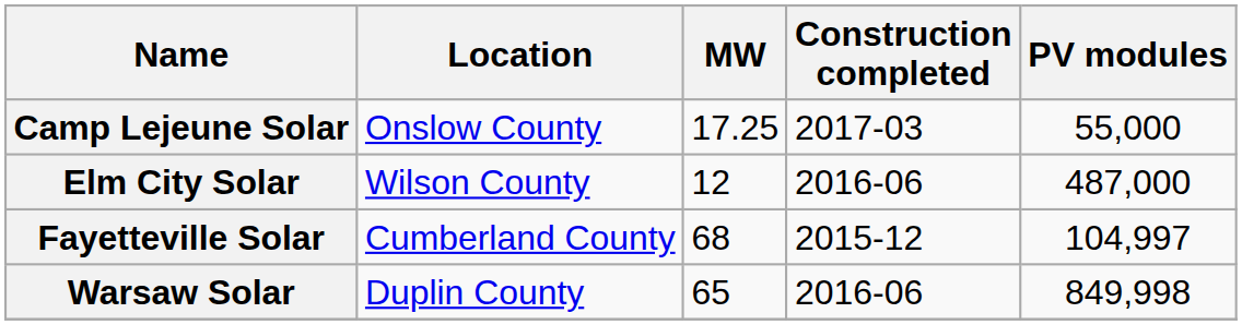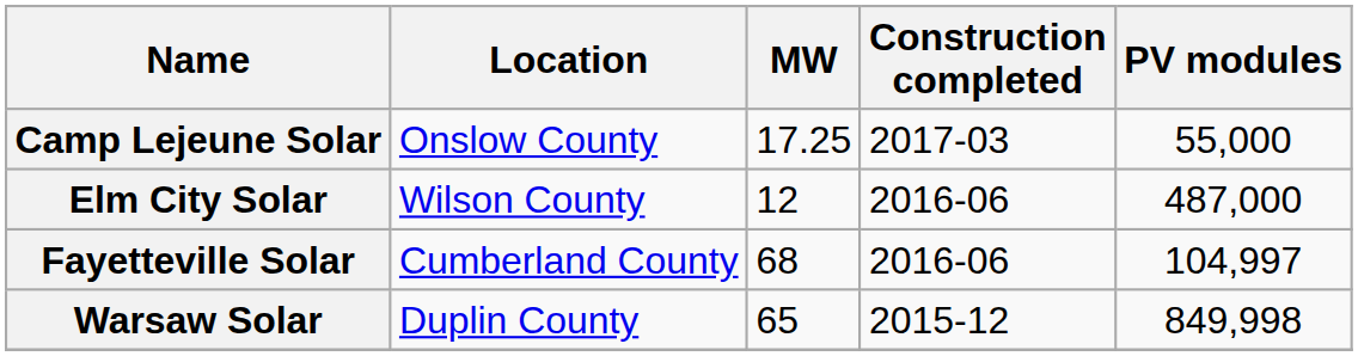 <table class="wikitable sortable" style="font-size:95%;">
 <tr>
 <th>Name</th>
 <th>Location</th>
 <th>MW</th>
 <th>Construction<br>completed</th>
 <th>PV modules</th>
 </tr>
 <tr>
 <th>Camp Lejeune Solar</th>
 <td><a href='#'>Onslow County</a></td>
 <td>17.25</td>
 <td>2017-03</td>
 <td style="text-align:center;">55,000</td>
 </tr>
 <tr>
 <th>Elm City Solar</th>
 <td><a href='#'>Wilson County</a></td>
 <td>12</td>
 <td>2016-06</td>
 <td style="text-align:center;">487,000</td>
 </tr>
 <tr>
 <th>Fayetteville Solar</th>
 <td><a href='#'>Cumberland County</a></td>
 <td>68</td>
-<td>2015-12</td>
+<td>2016-06</td>
 <td style="text-align:center;">104,997</td>
 </tr>
 <tr>
 <th>Warsaw Solar</th>
 <td><a href='#'>Duplin County</a></td>
 <td>65</td>
-<td>2016-06</td>
+<td>2015-12</td>
 <td style="text-align:center;">849,998</td>
 </tr>
 <tr class="sortbottom">
 </tr>
 </table>
